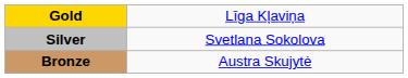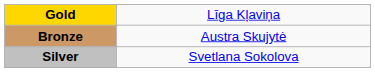 <table class="wikitable" style="text-align:center; " width="35%">
 <tr>
 <td bgcolor="gold"><strong>Gold</strong></td>
 <td><a href='#'>Līga Kļaviņa</a><br>  <small><em></em></small></td>
 </tr>
 <tr>
+<td bgcolor="CC9966"><strong>Bronze</strong></td>
+<td><a href='#'>Austra Skujytė</a><br>  <small><em></em></small></td>
+</tr>
+<tr>
 <td bgcolor="silver"><strong>Silver</strong></td>
 <td><a href='#'>Svetlana Sokolova</a><br>  <small><em></em></small></td>
 </tr>
-<tr>
-<td bgcolor="CC9966"><strong>Bronze</strong></td>
-<td><a href='#'>Austra Skujytė</a><br>  <small><em></em></small></td>
-</tr>
 </table>
